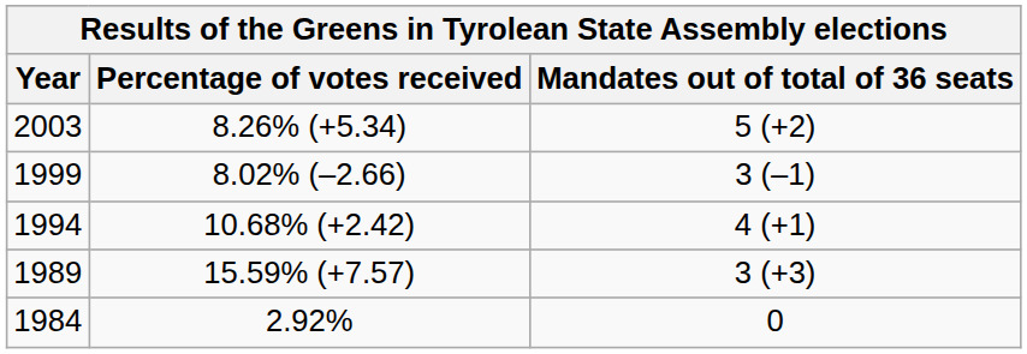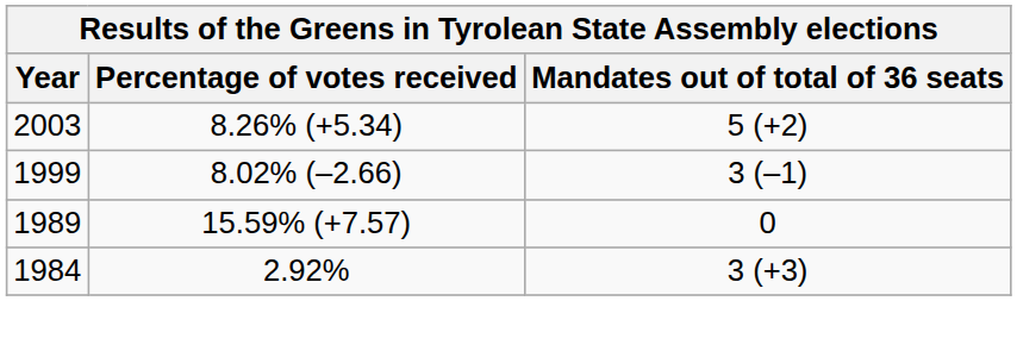 <table class="wikitable" style="margin:auto;">
 <tr ---- bgcolor="#dddddd">
 <th colspan=3>Results of the Greens in Tyrolean State Assembly elections</th>
 </tr>
 <tr>
 <th align="center">Year</th>
 <th align="center">Percentage of votes received</th>
 <th align="center">Mandates out of total of 36 seats</th>
 </tr>
 <tr>
 <td align="center">2003</td>
 <td align="center">8.26% (+5.34)</td>
 <td align="center">5 (+2)</td>
 </tr>
 <tr>
 <td align="center">1999</td>
 <td align="center">8.02% (–2.66)</td>
 <td align="center">3 (–1)</td>
 </tr>
 <tr>
-<td align="center">1994</td>
-<td align="center">10.68% (+2.42)</td>
-<td align="center">4 (+1)</td>
-</tr>
-<tr>
 <td align="center">1989</td>
 <td align="center">15.59% (+7.57)</td>
-<td align="center">3 (+3)</td>
+<td align="center">0</td>
 </tr>
 <tr>
 <td align="center">1984</td>
 <td align="center">2.92%</td>
-<td align="center">0</td>
+<td align="center">3 (+3)</td>
 </tr>
 </table>
